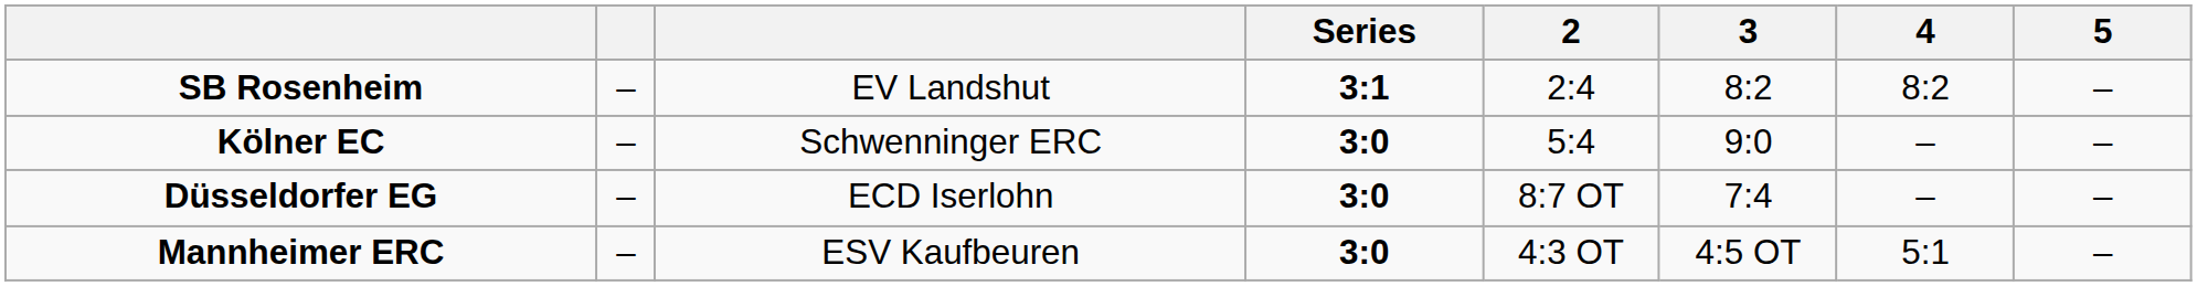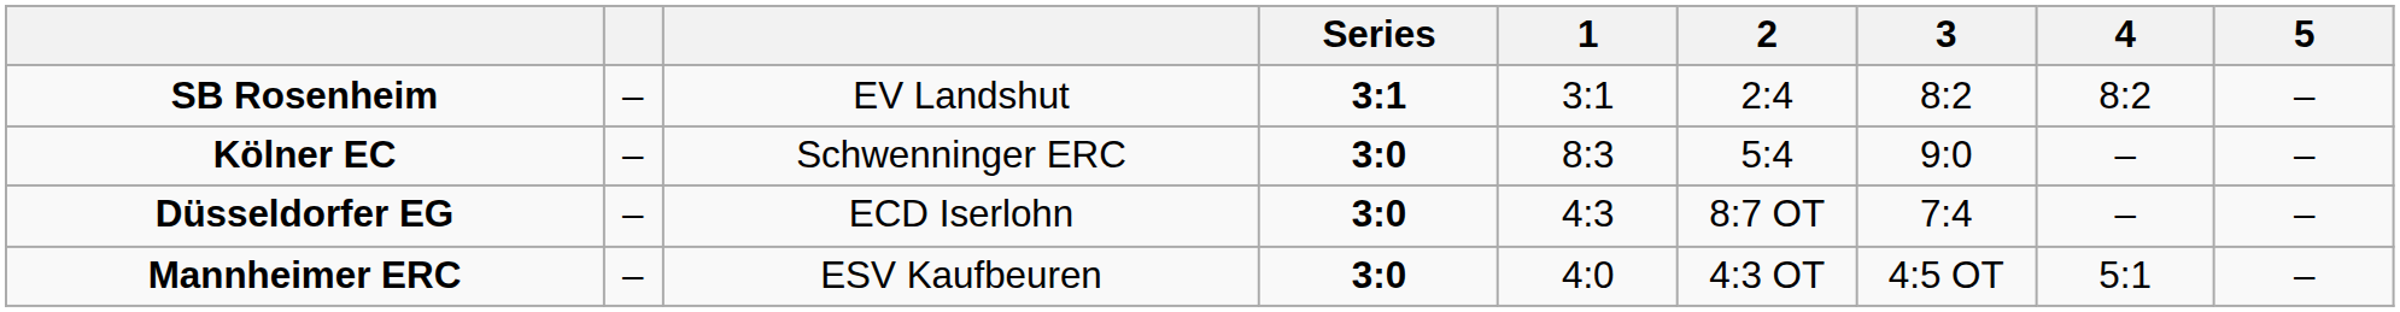 <table class="wikitable" width="80%">
 <tr style="background-color:#c0c0c0;">
 <th style="width:25%;"></th>
 <th style="width:2.5%;"></th>
 <th style="width:25%;"></th>
 <th style="width:10%;">Series</th>
+<th style="width:7.5%;">1</th>
 <th style="width:7.5%;">2</th>
 <th style="width:7.5%;">3</th>
 <th style="width:7.5%;">4</th>
 <th style="width:7.5%;">5</th>
 </tr>
 <tr align="center">
 <td><strong>SB Rosenheim</strong></td>
 <td>–</td>
 <td>EV Landshut</td>
 <td><strong>3:1</strong></td>
+<td>3:1</td>
 <td>2:4</td>
 <td>8:2</td>
 <td>8:2</td>
 <td>–</td>
 </tr>
 <tr align="center">
 <td><strong>Kölner EC</strong></td>
 <td>–</td>
 <td>Schwenninger ERC</td>
 <td><strong>3:0</strong></td>
+<td>8:3</td>
 <td>5:4</td>
 <td>9:0</td>
 <td>–</td>
 <td>–</td>
 </tr>
 <tr align="center">
 <td><strong>Düsseldorfer EG</strong></td>
 <td>–</td>
 <td>ECD Iserlohn</td>
 <td><strong>3:0</strong></td>
+<td>4:3</td>
 <td>8:7 OT</td>
 <td>7:4</td>
 <td>–</td>
 <td>–</td>
 </tr>
 <tr align="center">
 <td><strong>Mannheimer ERC</strong></td>
 <td>–</td>
 <td>ESV Kaufbeuren</td>
 <td><strong>3:0</strong></td>
+<td>4:0</td>
 <td>4:3 OT</td>
 <td>4:5 OT</td>
 <td>5:1</td>
 <td>–</td>
 </tr>
 </table>
